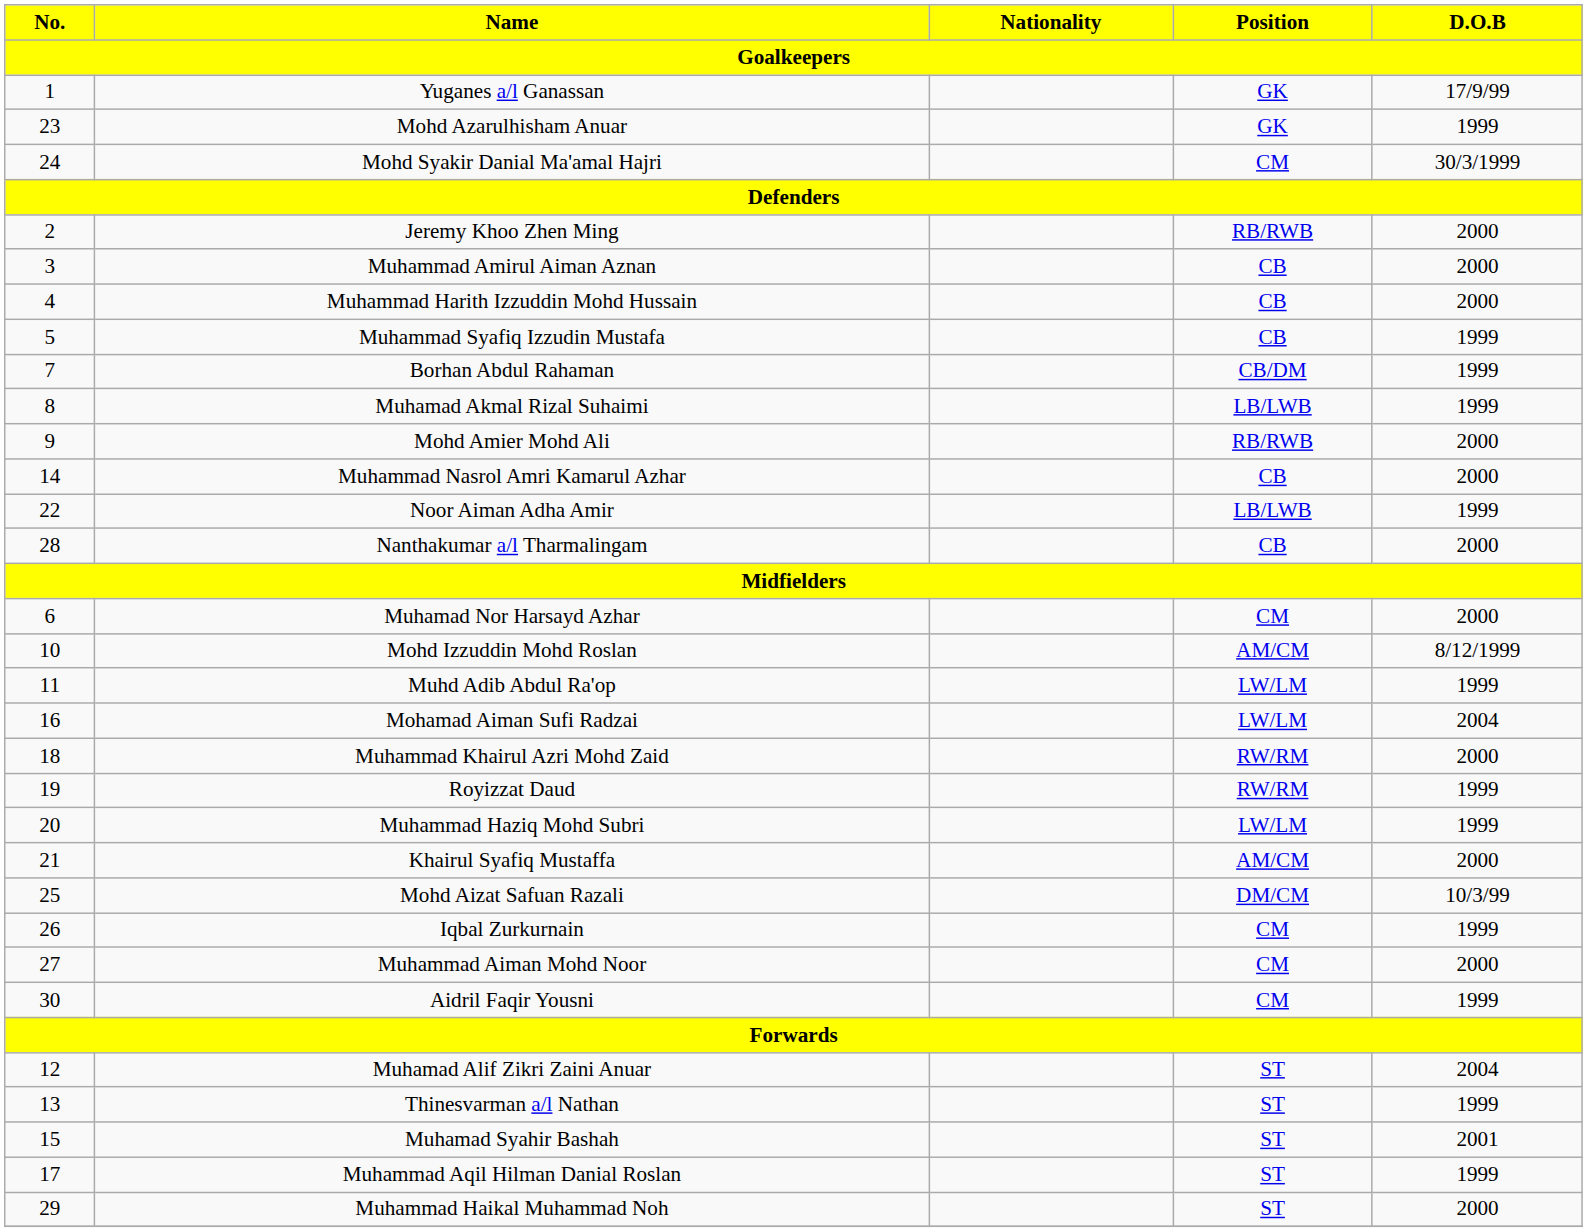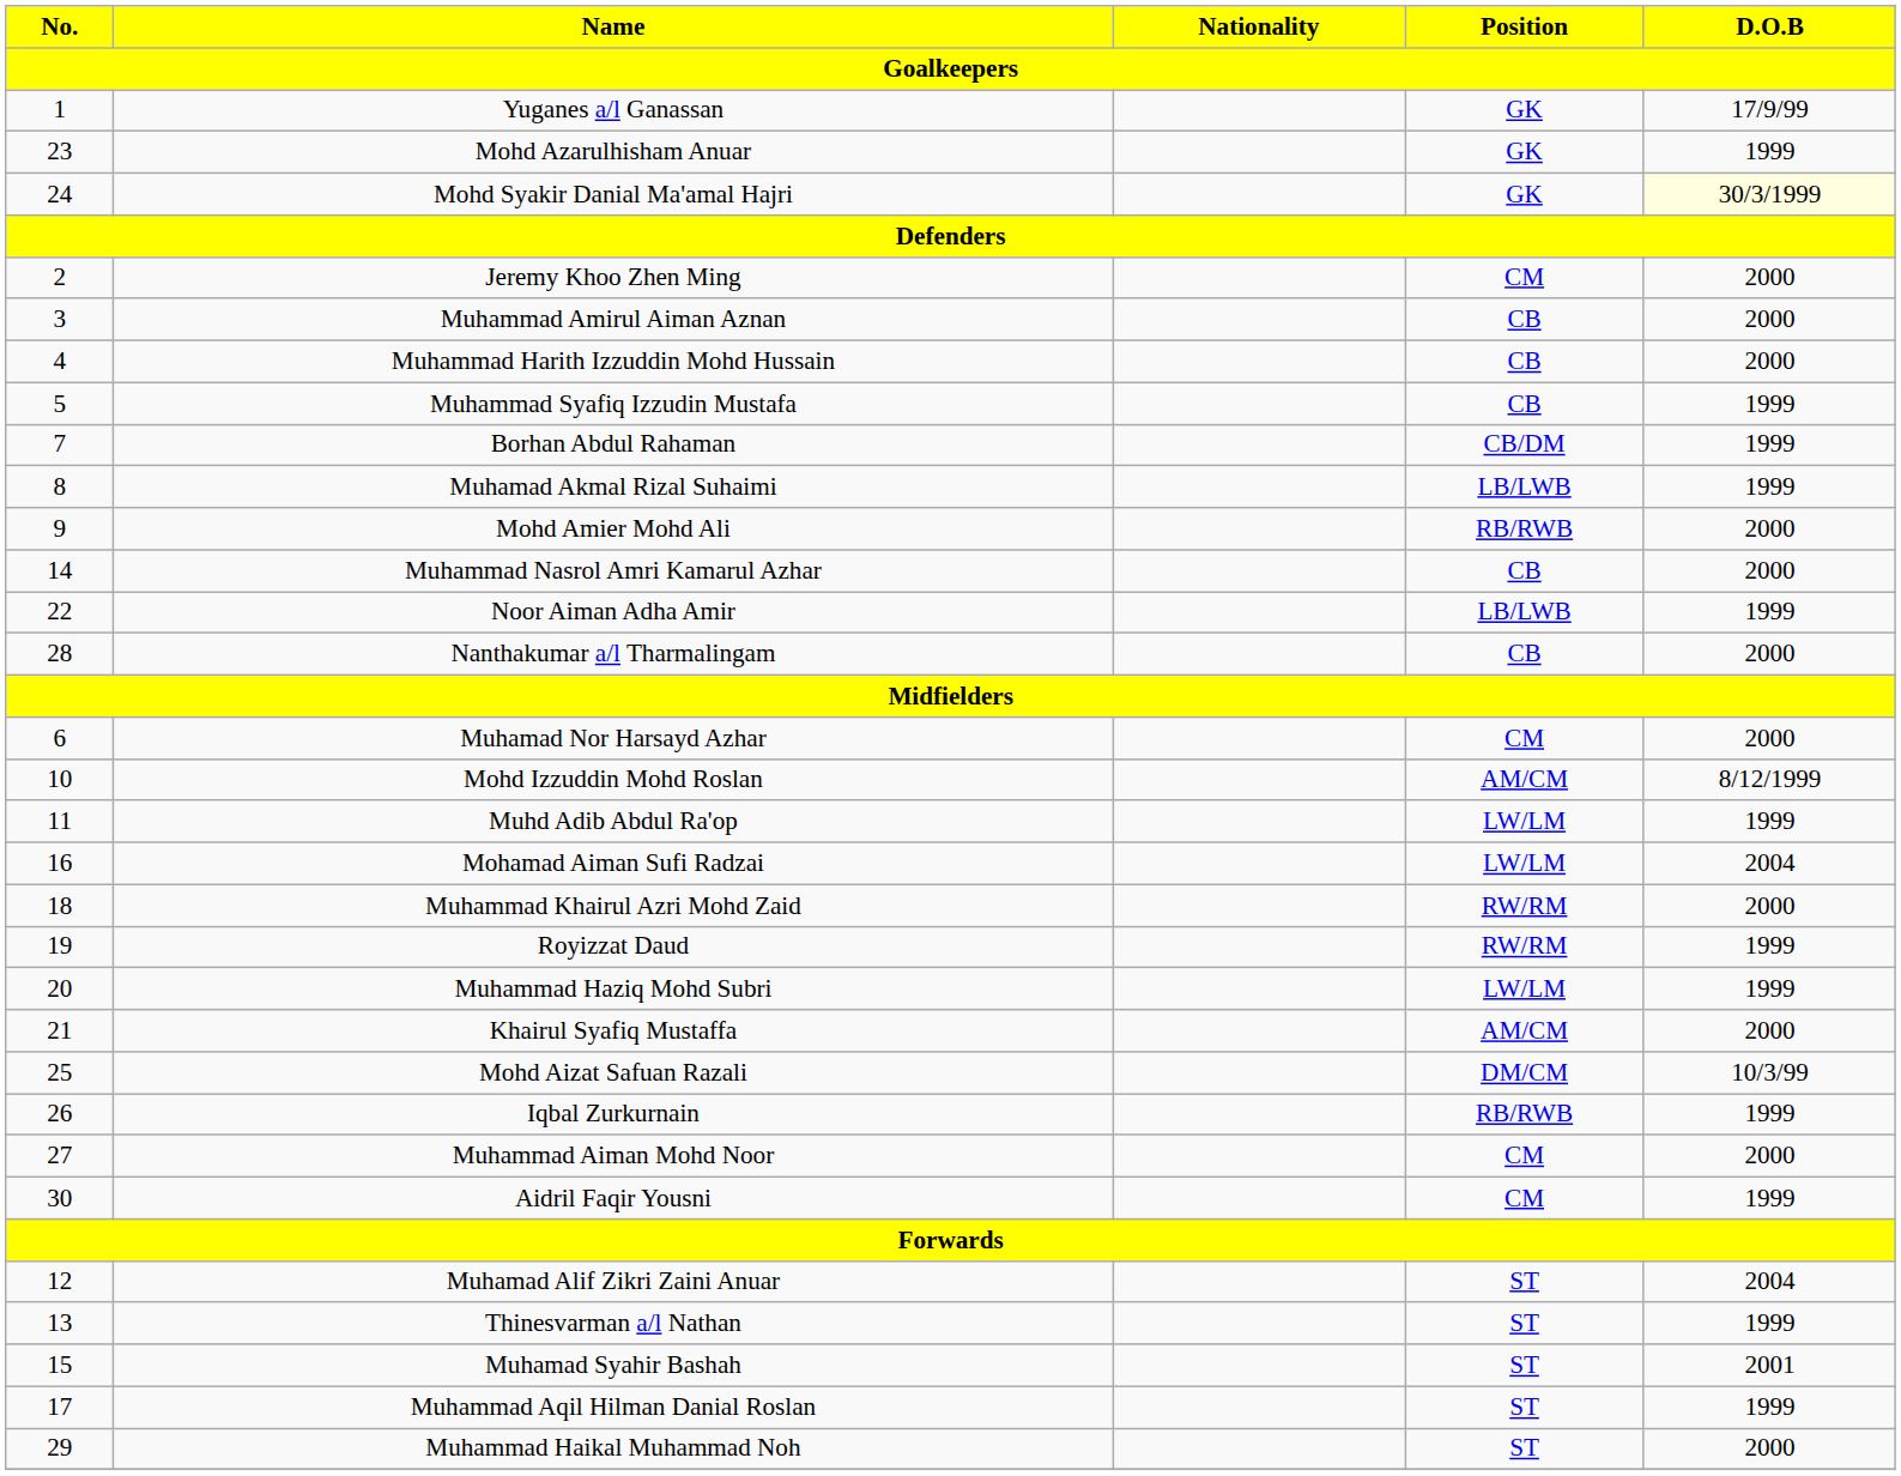 <table class="wikitable"  style="text-align:center; font-size:90%; width:85%;">
 <tr>
 <th style="background:yellow; color:black; text-align:center;">No.</th>
 <th style="background:yellow; color:black; text-align:center;">Name</th>
 <th style="background:yellow; color:black; text-align:center;">Nationality</th>
 <th style="background:yellow; color:black; text-align:center;">Position</th>
 <th style="background:yellow; color:black; text-align:center;">D.O.B</th>
 </tr>
 <tr>
 <th colspan="11"  style="background:yellow; color:black; text-align:center;">Goalkeepers</th>
 </tr>
 <tr>
 <td>1</td>
 <td>Yuganes <a href='#'>a/l</a> Ganassan</td>
 <td></td>
 <td><a href='#'>GK</a></td>
 <td>17/9/99</td>
 </tr>
 <tr>
 <td>23</td>
 <td>Mohd Azarulhisham Anuar</td>
 <td></td>
 <td><a href='#'>GK</a></td>
 <td>1999</td>
 </tr>
 <tr>
 <td>24</td>
 <td>Mohd Syakir Danial Ma'amal Hajri</td>
 <td></td>
-<td><a href='#'>CM</a></td>
-<td>30/3/1999</td>
+<td><a href='#'>GK</a></td>
+<td style="background: lightyellow;">30/3/1999</td>
 </tr>
 <tr>
 <th colspan="11"  style="background:yellow; color:black; text-align:center;">Defenders</th>
 </tr>
 <tr>
 <td>2</td>
 <td>Jeremy Khoo Zhen Ming</td>
 <td></td>
-<td><a href='#'>RB/RWB</a></td>
+<td><a href='#'>CM</a></td>
 <td>2000</td>
 </tr>
 <tr>
 <td>3</td>
 <td>Muhammad Amirul Aiman Aznan</td>
 <td></td>
 <td><a href='#'>CB</a></td>
 <td>2000</td>
 </tr>
 <tr>
 <td>4</td>
 <td>Muhammad Harith Izzuddin Mohd Hussain</td>
 <td></td>
 <td><a href='#'>CB</a></td>
 <td>2000</td>
 </tr>
 <tr>
 <td>5</td>
 <td>Muhammad Syafiq Izzudin Mustafa</td>
 <td></td>
 <td><a href='#'>CB</a></td>
 <td>1999</td>
 </tr>
 <tr>
 <td>7</td>
 <td>Borhan Abdul Rahaman</td>
 <td></td>
 <td><a href='#'>CB/DM</a></td>
 <td>1999</td>
 </tr>
 <tr>
 <td>8</td>
 <td>Muhamad Akmal Rizal Suhaimi</td>
 <td></td>
 <td><a href='#'>LB/LWB</a></td>
 <td>1999</td>
 </tr>
 <tr>
 <td>9</td>
 <td>Mohd Amier Mohd Ali</td>
 <td></td>
 <td><a href='#'>RB/RWB</a></td>
 <td>2000</td>
 </tr>
 <tr>
 <td>14</td>
 <td>Muhammad Nasrol Amri Kamarul Azhar</td>
 <td></td>
 <td><a href='#'>CB</a></td>
 <td>2000</td>
 </tr>
 <tr>
 <td>22</td>
 <td>Noor Aiman Adha Amir</td>
 <td></td>
 <td><a href='#'>LB/LWB</a></td>
 <td>1999</td>
 </tr>
 <tr>
 <td>28</td>
 <td>Nanthakumar <a href='#'>a/l</a> Tharmalingam</td>
 <td></td>
 <td><a href='#'>CB</a></td>
 <td>2000</td>
 </tr>
 <tr>
 <th colspan="11"  style="background:yellow; color:black; text-align:center;">Midfielders</th>
 </tr>
 <tr>
 <td>6</td>
 <td>Muhamad Nor Harsayd Azhar</td>
 <td></td>
 <td><a href='#'>CM</a></td>
 <td>2000</td>
 </tr>
 <tr>
 <td>10</td>
 <td>Mohd Izzuddin Mohd Roslan</td>
 <td></td>
 <td><a href='#'>AM/CM</a></td>
 <td>8/12/1999</td>
 </tr>
 <tr>
 <td>11</td>
 <td>Muhd Adib Abdul Ra'op</td>
 <td></td>
 <td><a href='#'>LW/LM</a></td>
 <td>1999</td>
 </tr>
 <tr>
 <td>16</td>
 <td>Mohamad Aiman Sufi Radzai</td>
 <td></td>
 <td><a href='#'>LW/LM</a></td>
 <td>2004</td>
 </tr>
 <tr>
 <td>18</td>
 <td>Muhammad Khairul Azri Mohd Zaid</td>
 <td></td>
 <td><a href='#'>RW/RM</a></td>
 <td>2000</td>
 </tr>
 <tr>
 <td>19</td>
 <td>Royizzat Daud</td>
 <td></td>
 <td><a href='#'>RW/RM</a></td>
 <td>1999</td>
 </tr>
 <tr>
 <td>20</td>
 <td>Muhammad Haziq Mohd Subri</td>
 <td></td>
 <td><a href='#'>LW/LM</a></td>
 <td>1999</td>
 </tr>
 <tr>
 <td>21</td>
 <td>Khairul Syafiq Mustaffa</td>
 <td></td>
 <td><a href='#'>AM/CM</a></td>
 <td>2000</td>
 </tr>
 <tr>
 <td>25</td>
 <td>Mohd Aizat Safuan Razali</td>
 <td></td>
 <td><a href='#'>DM/CM</a></td>
 <td>10/3/99</td>
 </tr>
 <tr>
 <td>26</td>
 <td>Iqbal Zurkurnain</td>
 <td></td>
-<td><a href='#'>CM</a></td>
+<td><a href='#'>RB/RWB</a></td>
 <td>1999</td>
 </tr>
 <tr>
 <td>27</td>
 <td>Muhammad Aiman Mohd Noor</td>
 <td></td>
 <td><a href='#'>CM</a></td>
 <td>2000</td>
 </tr>
 <tr>
 <td>30</td>
 <td>Aidril Faqir Yousni</td>
 <td></td>
 <td><a href='#'>CM</a></td>
 <td>1999</td>
 </tr>
 <tr>
 <th colspan="11"  style="background:yellow; color:black; text-align:center;">Forwards</th>
 </tr>
 <tr>
 <td>12</td>
 <td>Muhamad Alif Zikri Zaini Anuar</td>
 <td></td>
 <td><a href='#'>ST</a></td>
 <td>2004</td>
 </tr>
 <tr>
 <td>13</td>
 <td>Thinesvarman <a href='#'>a/l</a> Nathan</td>
 <td></td>
 <td><a href='#'>ST</a></td>
 <td>1999</td>
 </tr>
 <tr>
 <td>15</td>
 <td>Muhamad Syahir Bashah</td>
 <td></td>
 <td><a href='#'>ST</a></td>
 <td>2001</td>
 </tr>
 <tr>
 <td>17</td>
 <td>Muhammad Aqil Hilman Danial Roslan</td>
 <td></td>
 <td><a href='#'>ST</a></td>
 <td>1999</td>
 </tr>
 <tr>
 <td>29</td>
 <td>Muhammad Haikal Muhammad Noh</td>
 <td></td>
 <td><a href='#'>ST</a></td>
 <td>2000</td>
 </tr>
 <tr>
 </tr>
 </table>
